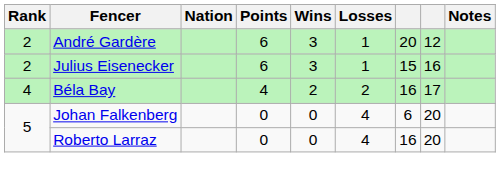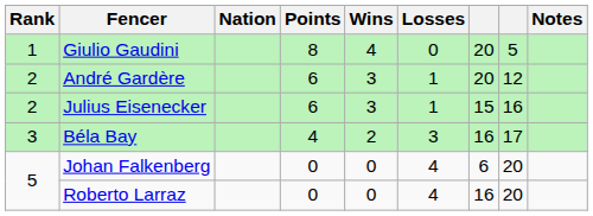 <table class="wikitable sortable" style="text-align: center;">
 <tr>
 <th>Rank</th>
 <th>Fencer</th>
 <th>Nation</th>
 <th>Points</th>
 <th>Wins</th>
 <th>Losses</th>
 <th></th>
 <th></th>
 <th>Notes</th>
+</tr>
+<tr style="background:#bbf3bb;">
+<td>1</td>
+<td align=left><a href='#'>Giulio Gaudini</a></td>
+<td align=left></td>
+<td>8</td>
+<td>4</td>
+<td>0</td>
+<td>20</td>
+<td>5</td>
+<td></td>
 </tr>
 <tr style="background:#bbf3bb;">
 <td>2</td>
 <td align=left><a href='#'>André Gardère</a></td>
 <td align=left></td>
 <td>6</td>
 <td>3</td>
 <td>1</td>
 <td>20</td>
 <td>12</td>
 <td></td>
 </tr>
 <tr style="background:#bbf3bb;">
 <td>2</td>
 <td align=left><a href='#'>Julius Eisenecker</a></td>
 <td align=left></td>
 <td>6</td>
 <td>3</td>
 <td>1</td>
 <td>15</td>
 <td>16</td>
 <td></td>
 </tr>
 <tr style="background:#bbf3bb;">
-<td>4</td>
+<td>3</td>
 <td align=left><a href='#'>Béla Bay</a></td>
 <td align=left></td>
 <td>4</td>
 <td>2</td>
-<td>2</td>
+<td>3</td>
 <td>16</td>
 <td>17</td>
 <td></td>
 </tr>
 <tr>
 <td rowspan=2>5</td>
 <td align=left><a href='#'>Johan Falkenberg</a></td>
 <td align=left></td>
 <td>0</td>
 <td>0</td>
 <td>4</td>
 <td>6</td>
 <td>20</td>
 <td></td>
 </tr>
 <tr>
 <td align=left><a href='#'>Roberto Larraz</a></td>
 <td align=left></td>
 <td>0</td>
 <td>0</td>
 <td>4</td>
 <td>16</td>
 <td>20</td>
 <td></td>
 </tr>
 </table>
